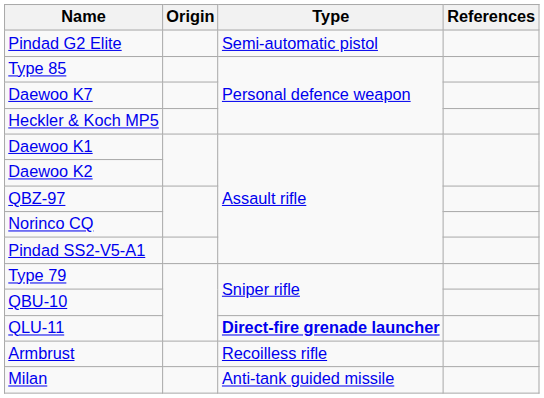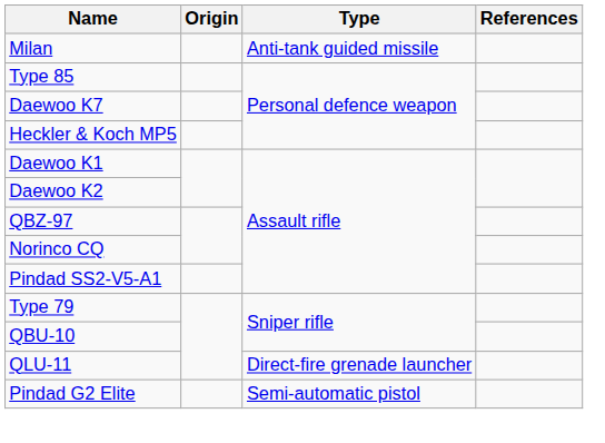 <table class="wikitable">
 <tr>
 <th>Name</th>
 <th>Origin</th>
 <th>Type</th>
 <th>References</th>
 </tr>
 <tr>
-<td><a href='#'>Pindad G2 Elite</a></td>
-<td></td>
-<td><a href='#'>Semi-automatic pistol</a></td>
+<td><a href='#'>Milan</a></td>
+<td><br></td>
+<td><a href='#'>Anti-tank guided missile</a></td>
 <td></td>
 </tr>
 <tr>
 <td><a href='#'>Type 85</a></td>
 <td></td>
 <td rowspan="3"><a href='#'>Personal defence weapon</a></td>
 <td></td>
 </tr>
 <tr>
 <td><a href='#'>Daewoo K7</a></td>
 <td></td>
 <td></td>
 </tr>
 <tr>
 <td><a href='#'>Heckler & Koch MP5</a></td>
 <td></td>
 <td></td>
 </tr>
 <tr>
 <td><a href='#'>Daewoo K1</a></td>
 <td rowspan="2"></td>
 <td rowspan="5"><a href='#'>Assault rifle</a></td>
 <td rowspan="2"></td>
 </tr>
 <tr>
 <td><a href='#'>Daewoo K2</a></td>
 </tr>
 <tr>
 <td><a href='#'>QBZ-97</a></td>
 <td rowspan="2"></td>
 <td></td>
 </tr>
 <tr>
 <td><a href='#'>Norinco CQ</a></td>
 <td></td>
 </tr>
 <tr>
 <td><a href='#'>Pindad SS2-V5-A1</a></td>
 <td></td>
 <td></td>
 </tr>
 <tr>
 <td><a href='#'>Type 79</a></td>
 <td rowspan="3"></td>
 <td rowspan="2"><a href='#'>Sniper rifle</a></td>
 <td></td>
 </tr>
 <tr>
 <td><a href='#'>QBU-10</a></td>
 <td></td>
 </tr>
 <tr>
 <td><a href='#'>QLU-11</a></td>
-<td><strong><a href='#'>Direct-fire grenade launcher</a></strong></td>
+<td><a href='#'>Direct-fire grenade launcher</a></td>
 <td></td>
 </tr>
 <tr>
-<td><a href='#'>Armbrust</a></td>
+<td><a href='#'>Pindad G2 Elite</a></td>
 <td></td>
-<td><a href='#'>Recoilless rifle</a></td>
-<td></td>
-</tr>
-<tr>
-<td><a href='#'>Milan</a></td>
-<td><br></td>
-<td><a href='#'>Anti-tank guided missile</a></td>
+<td><a href='#'>Semi-automatic pistol</a></td>
 <td></td>
 </tr>
 </table>
